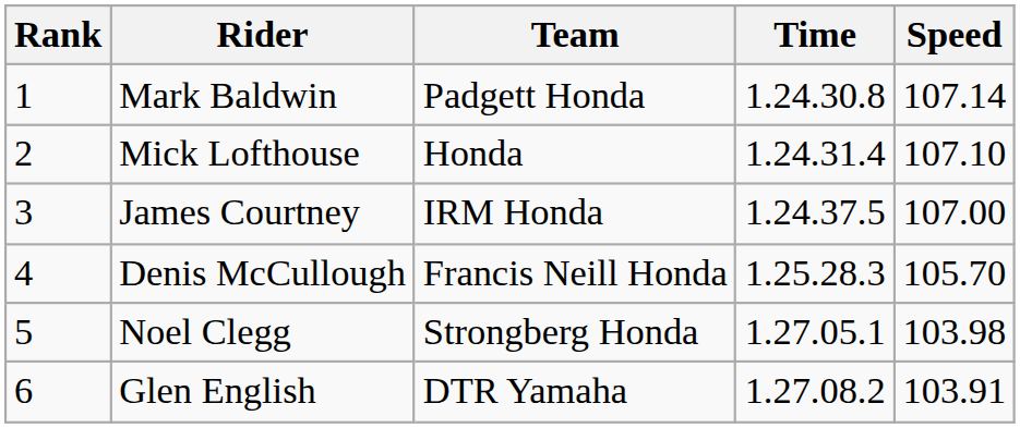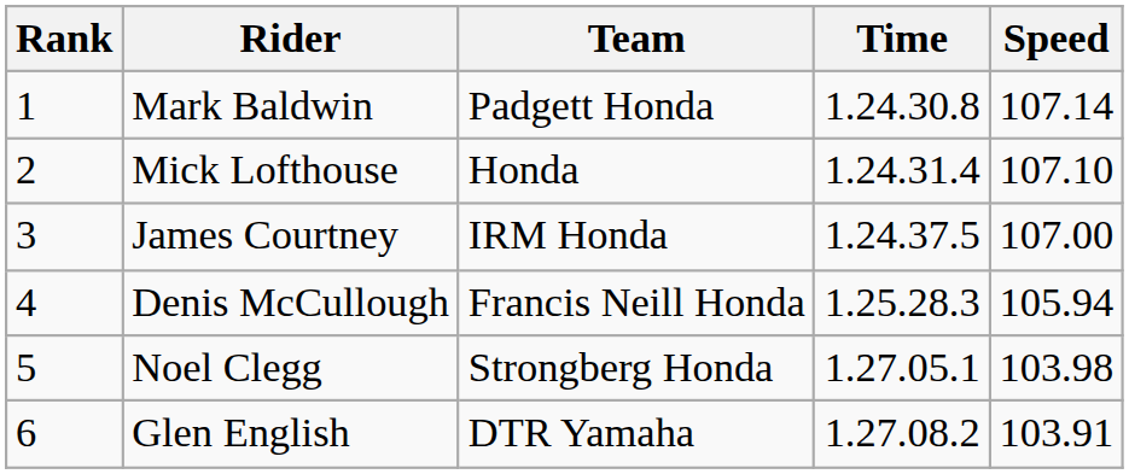 <table class="wikitable">
 <tr style="background:#efefef;">
 <th>Rank</th>
 <th>Rider</th>
 <th>Team</th>
 <th>Time</th>
 <th>Speed</th>
 </tr>
 <tr>
 <td>1</td>
 <td> Mark Baldwin</td>
 <td>Padgett Honda</td>
 <td>1.24.30.8</td>
 <td>107.14</td>
 </tr>
 <tr>
 <td>2</td>
 <td> Mick Lofthouse</td>
 <td>Honda</td>
 <td>1.24.31.4</td>
 <td>107.10</td>
 </tr>
 <tr>
 <td>3</td>
 <td> James Courtney</td>
 <td>IRM Honda</td>
 <td>1.24.37.5</td>
 <td>107.00</td>
 </tr>
 <tr>
 <td>4</td>
 <td> Denis McCullough</td>
 <td>Francis Neill Honda</td>
 <td>1.25.28.3</td>
-<td>105.70</td>
+<td>105.94</td>
 </tr>
 <tr>
 <td>5</td>
 <td> Noel Clegg</td>
 <td>Strongberg Honda</td>
 <td>1.27.05.1</td>
 <td>103.98</td>
 </tr>
 <tr>
 <td>6</td>
 <td> Glen English</td>
 <td>DTR Yamaha</td>
 <td>1.27.08.2</td>
 <td>103.91</td>
 </tr>
 </table>
